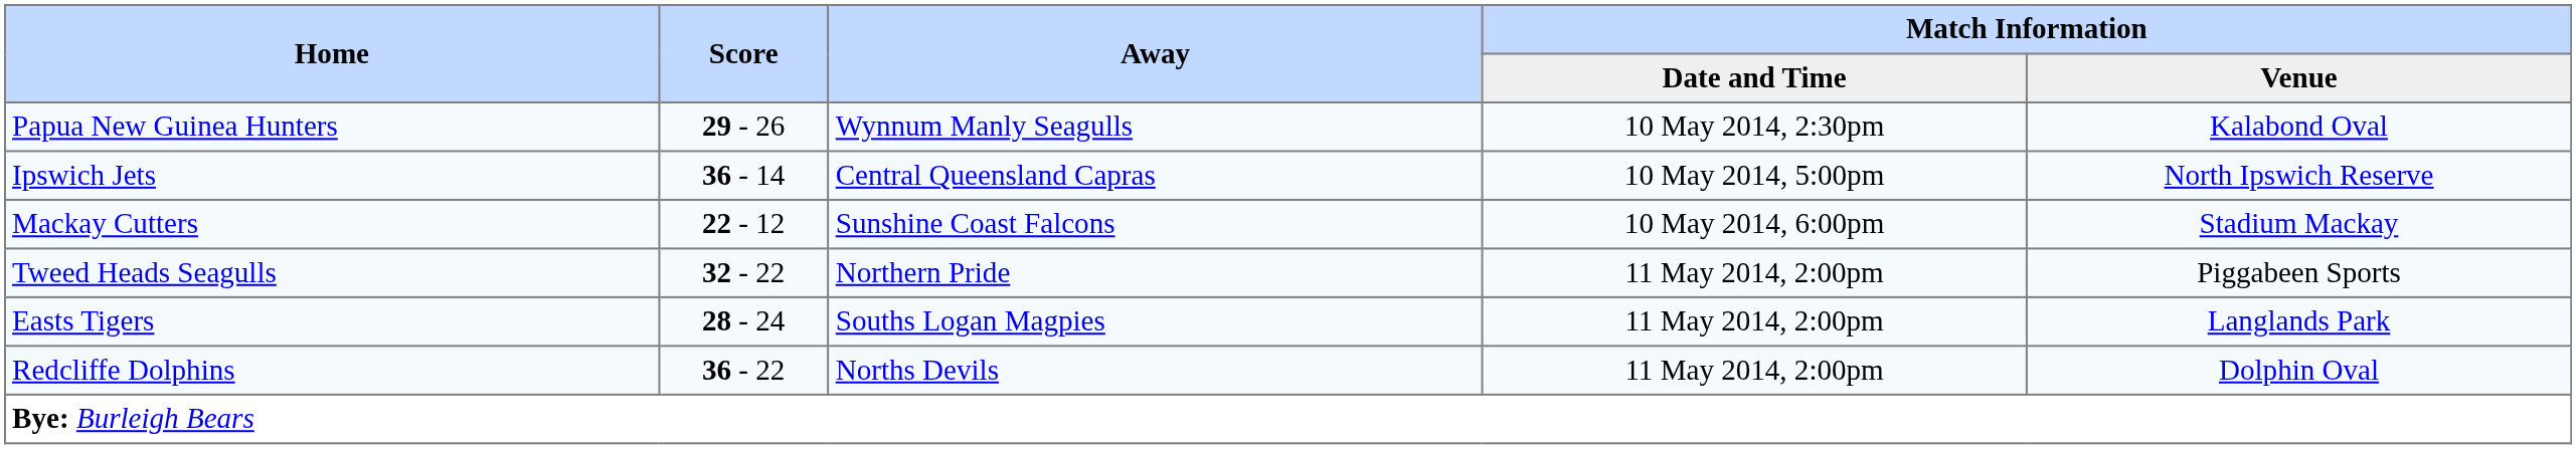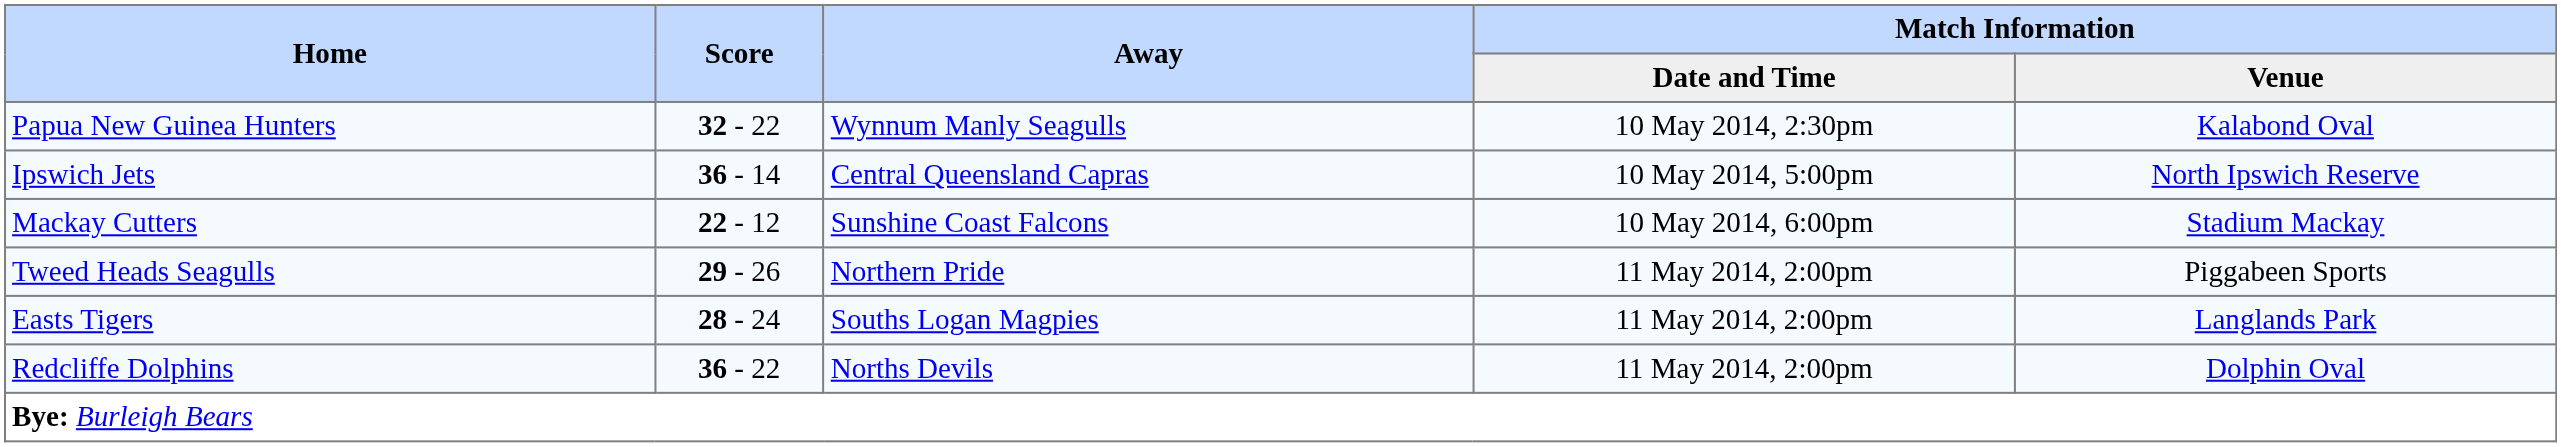 <table border=1 style="border-collapse:collapse; font-size:90%; text-align:center;" cellpadding=3 cellspacing=0>
 <tr bgcolor=#C1D8FF>
 <th rowspan=2 width=12%>Home</th>
 <th rowspan=2 width=3%>Score</th>
 <th rowspan=2 width=12%>Away</th>
 <th colspan=5>Match Information</th>
 </tr>
 <tr bgcolor=#EFEFEF>
 <th width=10%>Date and Time</th>
 <th width=10%>Venue</th>
 </tr>
 <tr bgcolor=#F5FAFF>
 <td align=left> <a href='#'>Papua New Guinea Hunters</a></td>
-<td><strong>29</strong> - 26</td>
+<td><strong>32</strong> - 22</td>
 <td align=left> <a href='#'>Wynnum Manly Seagulls</a></td>
 <td>10 May 2014, 2:30pm</td>
 <td><a href='#'>Kalabond Oval</a></td>
 </tr>
 <tr bgcolor=#F5FAFF>
 <td align=left> <a href='#'>Ipswich Jets</a></td>
 <td><strong>36</strong> - 14</td>
 <td align=left> <a href='#'>Central Queensland Capras</a></td>
 <td>10 May 2014, 5:00pm</td>
 <td><a href='#'>North Ipswich Reserve</a></td>
 </tr>
 <tr bgcolor=#F5FAFF>
 <td align=left> <a href='#'>Mackay Cutters</a></td>
 <td><strong>22</strong> - 12</td>
 <td align=left> <a href='#'>Sunshine Coast Falcons</a></td>
 <td>10 May 2014, 6:00pm</td>
 <td><a href='#'>Stadium Mackay</a></td>
 </tr>
 <tr bgcolor=#F5FAFF>
 <td align=left> <a href='#'>Tweed Heads Seagulls</a></td>
-<td><strong>32</strong> - 22</td>
+<td><strong>29</strong> - 26</td>
 <td align=left> <a href='#'>Northern Pride</a></td>
 <td>11 May 2014, 2:00pm</td>
 <td>Piggabeen Sports</td>
 </tr>
 <tr bgcolor=#F5FAFF>
 <td align=left> <a href='#'>Easts Tigers</a></td>
 <td><strong>28</strong> - 24</td>
 <td align=left> <a href='#'>Souths Logan Magpies</a></td>
 <td>11 May 2014, 2:00pm</td>
 <td><a href='#'>Langlands Park</a></td>
 </tr>
 <tr bgcolor=#F5FAFF>
 <td align=left> <a href='#'>Redcliffe Dolphins</a></td>
 <td><strong>36</strong> - 22</td>
 <td align=left> <a href='#'>Norths Devils</a></td>
 <td>11 May 2014, 2:00pm</td>
 <td><a href='#'>Dolphin Oval</a></td>
 </tr>
 <tr>
 <td colspan="5" style="text-align:left;"><strong>Bye:</strong> <em><a href='#'>Burleigh Bears</a></em></td>
 </tr>
 </table>
